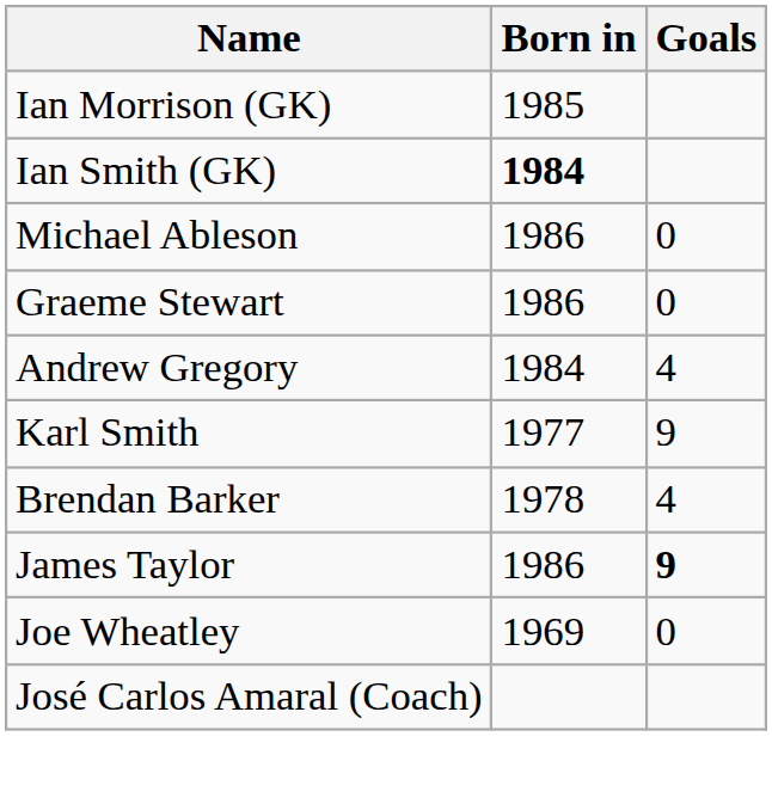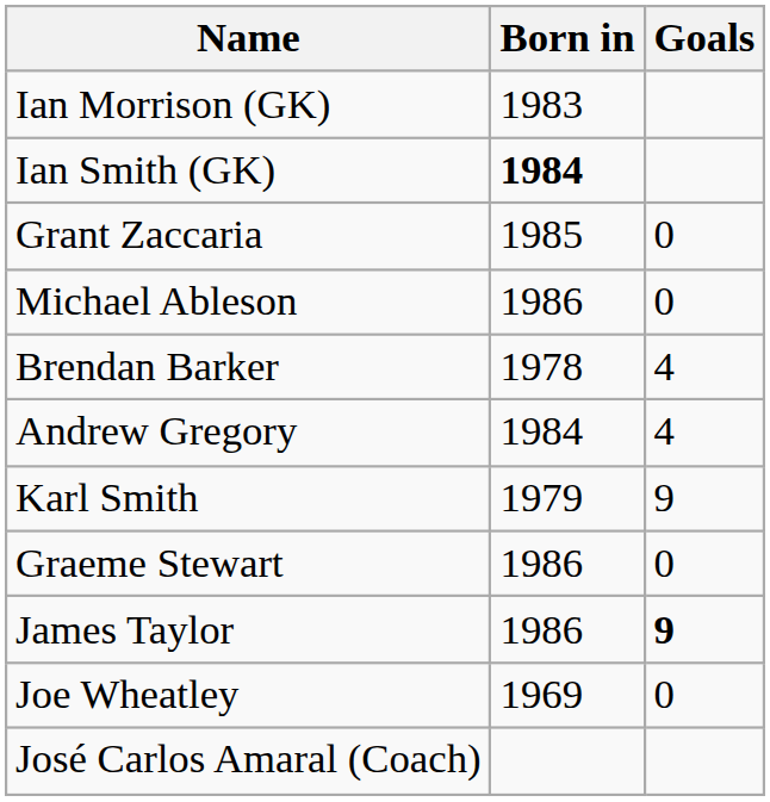 <table class="wikitable">
 <tr>
 <th>Name</th>
 <th>Born in</th>
 <th>Goals</th>
 </tr>
 <tr>
 <td>Ian Morrison (GK)</td>
-<td>1985</td>
+<td>1983</td>
 <td></td>
 </tr>
 <tr>
 <td>Ian Smith (GK)</td>
 <td><strong>1984</strong></td>
 <td></td>
 </tr>
 <tr>
+<td>Grant Zaccaria</td>
+<td>1985</td>
+<td>0</td>
+</tr>
+<tr>
 <td>Michael Ableson</td>
 <td>1986</td>
 <td>0</td>
 </tr>
 <tr>
-<td>Graeme Stewart</td>
-<td>1986</td>
-<td>0</td>
+<td>Brendan Barker</td>
+<td>1978</td>
+<td>4</td>
 </tr>
 <tr>
 <td>Andrew Gregory</td>
 <td>1984</td>
 <td>4</td>
 </tr>
 <tr>
 <td>Karl Smith</td>
-<td>1977</td>
+<td>1979</td>
 <td>9</td>
 </tr>
 <tr>
-<td>Brendan Barker</td>
-<td>1978</td>
-<td>4</td>
+<td>Graeme Stewart</td>
+<td>1986</td>
+<td>0</td>
 </tr>
 <tr>
 <td>James Taylor</td>
 <td>1986</td>
 <td><strong>9</strong></td>
 </tr>
 <tr>
 <td>Joe Wheatley</td>
 <td>1969</td>
 <td>0</td>
 </tr>
 <tr>
 <td>José Carlos Amaral (Coach)</td>
 <td></td>
 </tr>
 </table>
